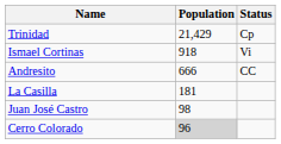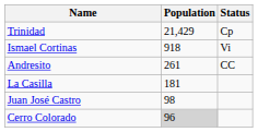 <table class="wikitable sortable">
 <tr>
 <th style="width: 220px;">Name</th>
 <th>Population</th>
 <th class="unsortable">Status</th>
 </tr>
 <tr>
 <td><a href='#'>Trinidad</a></td>
 <td>21,429</td>
 <td>Cp</td>
 </tr>
 <tr>
 <td><a href='#'>Ismael Cortinas</a></td>
 <td>918</td>
 <td>Vi</td>
 </tr>
 <tr>
 <td><a href='#'>Andresito</a></td>
-<td>666</td>
+<td>261</td>
 <td>CC</td>
 </tr>
 <tr>
 <td><a href='#'>La Casilla</a></td>
 <td>181</td>
 <td></td>
 </tr>
 <tr>
 <td><a href='#'>Juan José Castro</a></td>
 <td>98</td>
 <td></td>
 </tr>
 <tr>
 <td><a href='#'>Cerro Colorado</a></td>
 <td style="background: lightgrey;">96</td>
 <td></td>
 </tr>
 </table>
